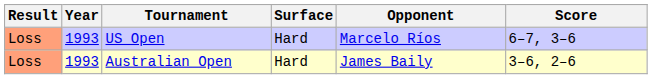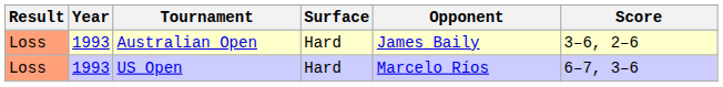 <table class="sortable wikitable">
 <tr>
 <th style="width:40px;">Result</th>
 <th style="width:30px;">Year</th>
 <th style="width:150px;">Tournament</th>
 <th style="width:50px;">Surface</th>
 <th style="width:150px;">Opponent</th>
 <th style="width:125px;" class="unsortable">Score</th>
 </tr>
+<tr style="background:#ffffcc;">
+<td style="background:#ffa07a;">Loss</td>
+<td><a href='#'>1993</a></td>
+<td><a href='#'>Australian Open</a></td>
+<td>Hard</td>
+<td> <a href='#'>James Baily</a></td>
+<td>3–6, 2–6</td>
+</tr>
 <tr style="background:#ccccff;">
 <td style="background:#ffa07a;">Loss</td>
 <td><a href='#'>1993</a></td>
 <td><a href='#'>US Open</a></td>
 <td>Hard</td>
 <td> <a href='#'>Marcelo Ríos</a></td>
 <td>6–7, 3–6</td>
 </tr>
-<tr style="background:#ffffcc;">
-<td style="background:#ffa07a;">Loss</td>
-<td><a href='#'>1993</a></td>
-<td><a href='#'>Australian Open</a></td>
-<td>Hard</td>
-<td> <a href='#'>James Baily</a></td>
-<td>3–6, 2–6</td>
-</tr>
 </table>
